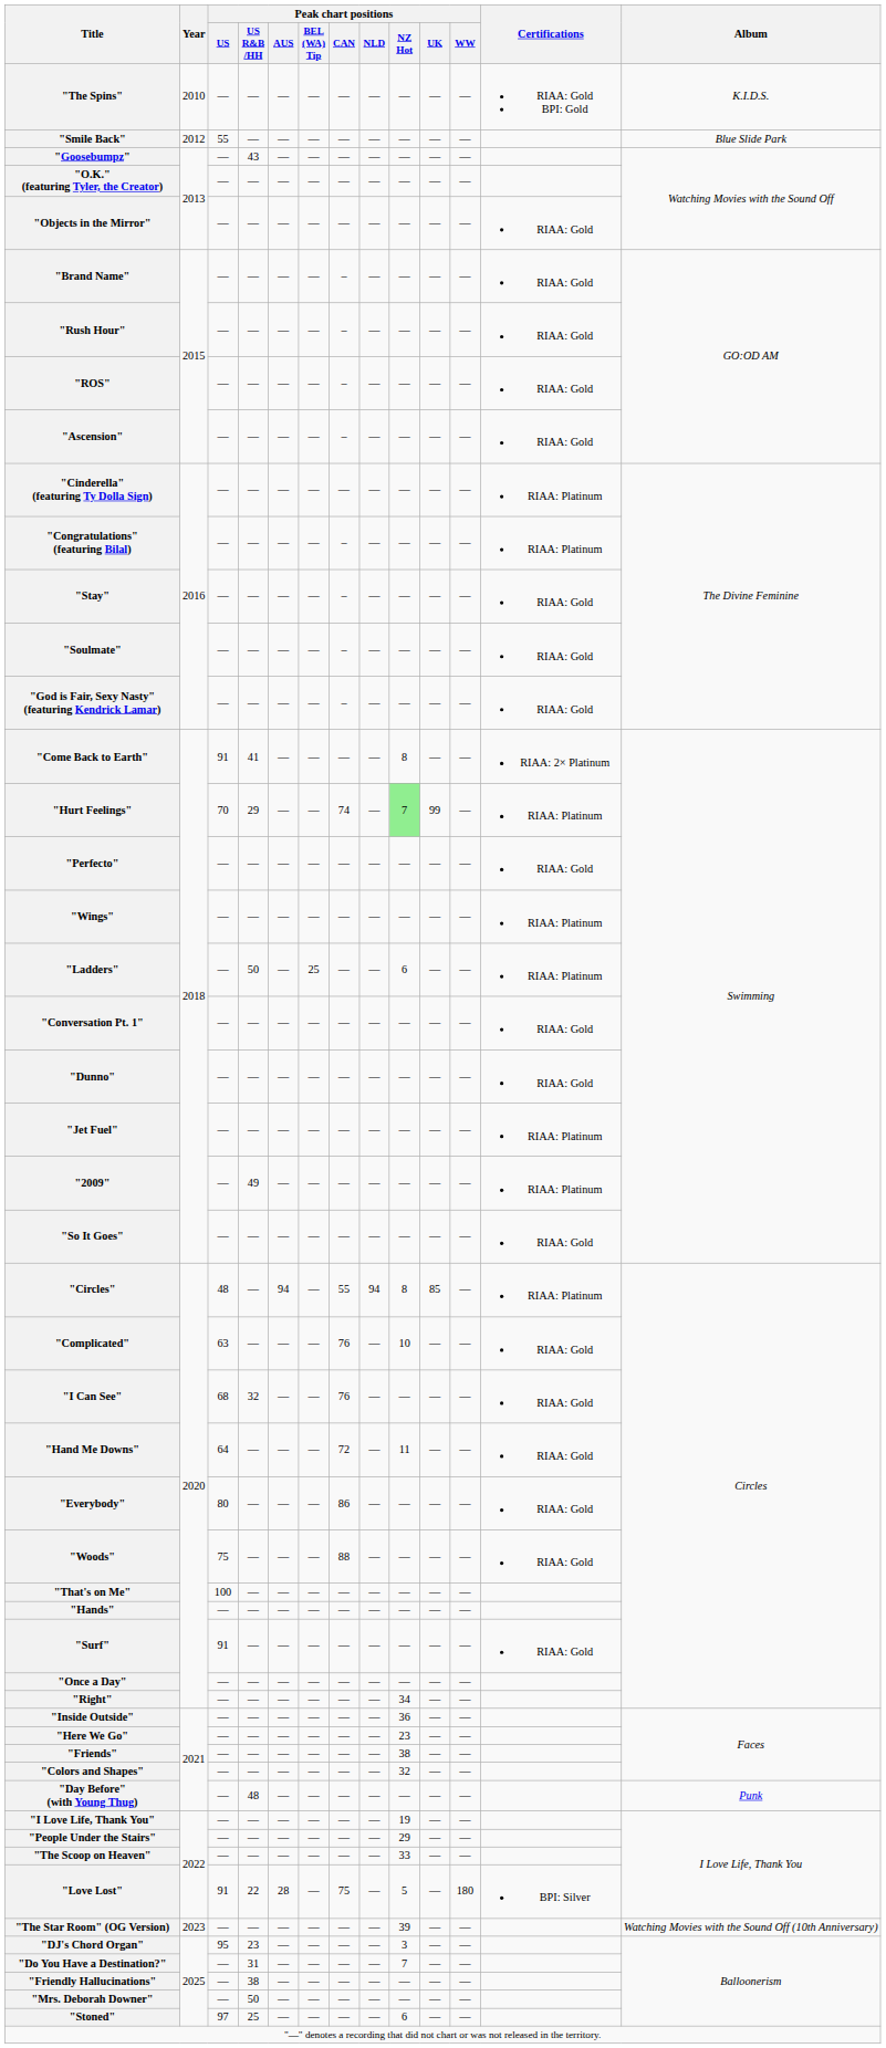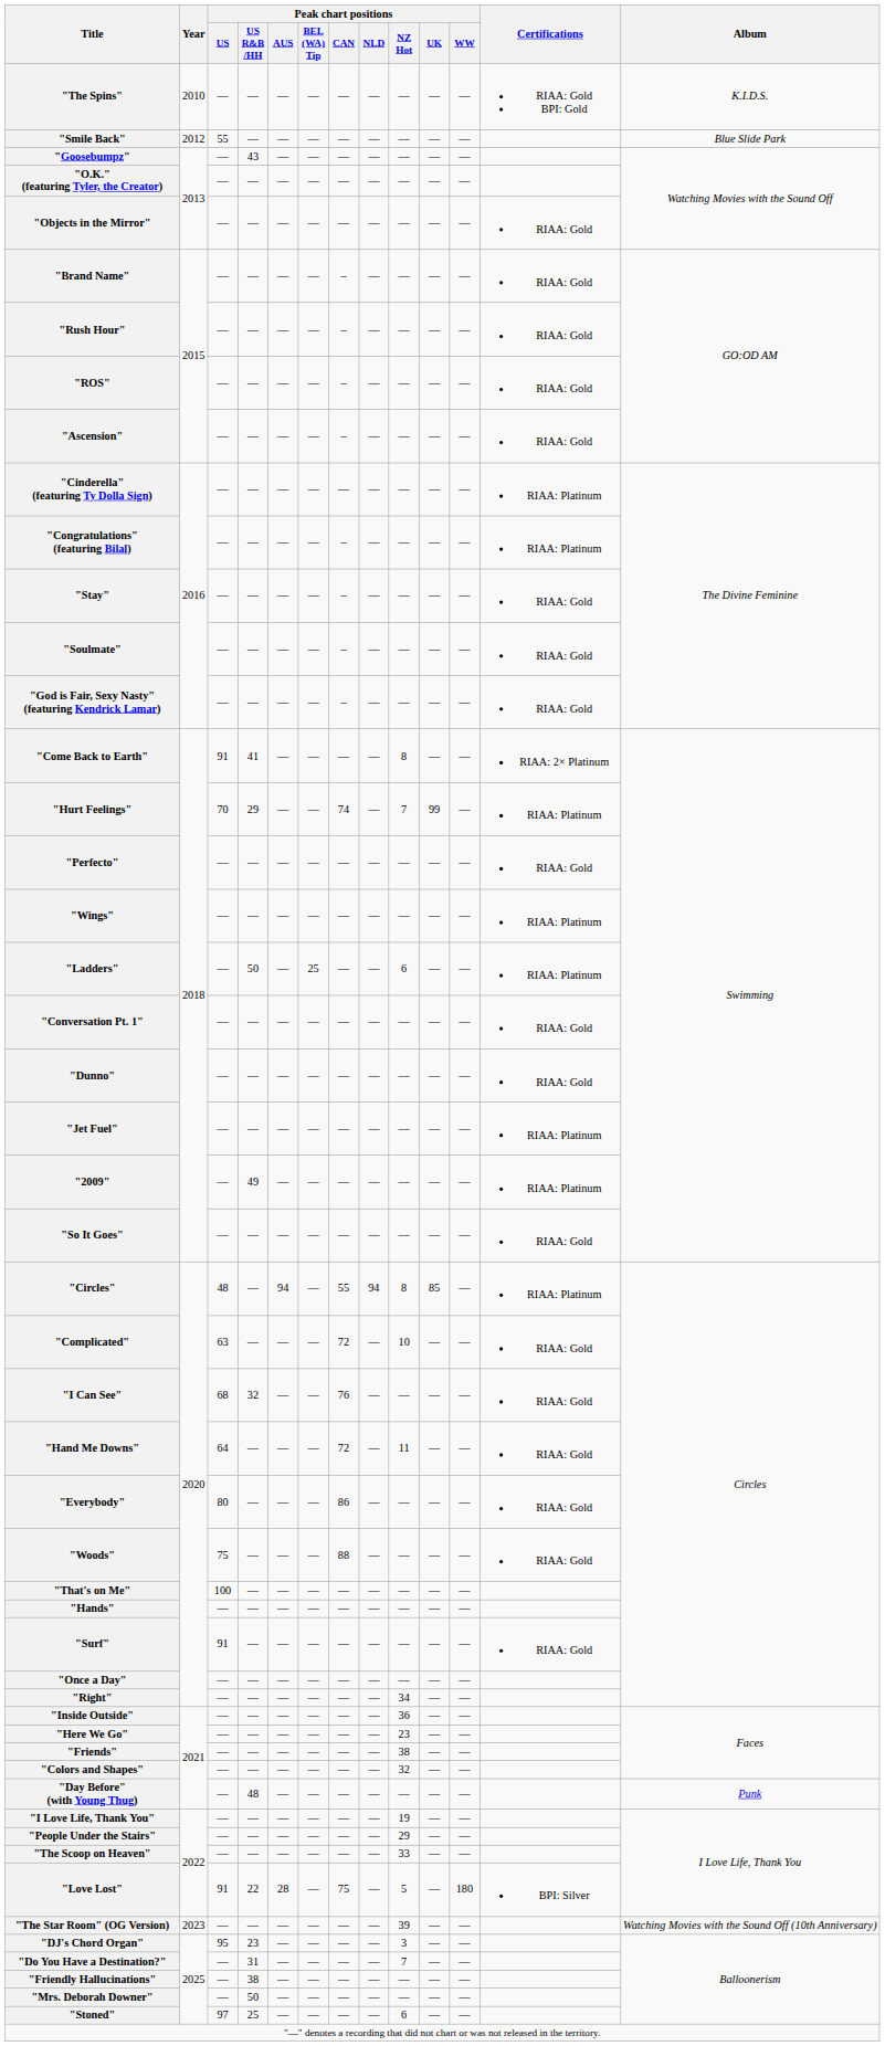 <table class="wikitable plainrowheaders" style="text-align:center;">
 <tr>
 <th scope="col" rowspan="2" style="width:15em;">Title</th>
 <th scope="col" rowspan="2" style="width:1em;">Year</th>
 <th scope="col" colspan="9">Peak chart positions</th>
 <th scope="col" rowspan="2" style="width:12em;"><a href='#'>Certifications</a></th>
 <th scope="col" rowspan="2">Album</th>
 </tr>
 <tr>
 <th scope="col" style="width:2.5em;font-size:90%;"><a href='#'>US</a><br></th>
 <th scope="col" style="width:2.5em;font-size:90%;"><a href='#'>US<br>R&B<br>/HH</a><br></th>
 <th scope="col" style="width:2.5em;font-size:90%;"><a href='#'>AUS</a><br></th>
 <th scope="col" style="width:2.5em;font-size:90%;"><a href='#'>BEL<br>(WA)<br>Tip</a><br></th>
 <th scope="col" style="width:2.5em;font-size:90%;"><a href='#'>CAN</a><br></th>
 <th scope="col" style="width:2.5em;font-size:90%;"><a href='#'>NLD</a><br></th>
 <th scope="col" style="width:2.5em;font-size:90%;"><a href='#'>NZ<br>Hot</a><br></th>
 <th scope="col" style="width:2.5em;font-size:90%;"><a href='#'>UK</a><br></th>
 <th scope="col" style="width:2.5em;font-size:90%;"><a href='#'>WW</a><br></th>
 </tr>
 <tr>
 <th scope="row">"The Spins"</th>
 <td>2010</td>
 <td>—</td>
 <td>—</td>
 <td>—</td>
 <td>—</td>
 <td>—</td>
 <td>—</td>
 <td>—</td>
 <td>—</td>
 <td>—</td>
 <td><br><ul><li>RIAA: Gold</li><li>BPI: Gold</li></ul></td>
 <td><em>K.I.D.S.</em></td>
 </tr>
 <tr>
 <th scope="row">"Smile Back"</th>
 <td>2012</td>
 <td>55</td>
 <td>—</td>
 <td>—</td>
 <td>—</td>
 <td>—</td>
 <td>—</td>
 <td>—</td>
 <td>—</td>
 <td>—</td>
 <td></td>
 <td><em>Blue Slide Park</em></td>
 </tr>
 <tr>
 <th scope="row">"<a href='#'>Goosebumpz</a>"</th>
 <td rowspan="3">2013</td>
 <td>—</td>
 <td>43</td>
 <td>—</td>
 <td>—</td>
 <td>—</td>
 <td>—</td>
 <td>—</td>
 <td>—</td>
 <td>—</td>
 <td></td>
 <td rowspan="3"><em>Watching Movies with the Sound Off</em></td>
 </tr>
 <tr>
 <th scope="row">"O.K."<br><span>(featuring <a href='#'>Tyler, the Creator</a>)</span></th>
 <td>—</td>
 <td>—</td>
 <td>—</td>
 <td>—</td>
 <td>—</td>
 <td>—</td>
 <td>—</td>
 <td>—</td>
 <td>—</td>
 <td></td>
 </tr>
 <tr>
 <th scope="row">"Objects in the Mirror"</th>
 <td>—</td>
 <td>—</td>
 <td>—</td>
 <td>—</td>
 <td>—</td>
 <td>—</td>
 <td>—</td>
 <td>—</td>
 <td>—</td>
 <td><br><ul><li>RIAA: Gold</li></ul></td>
 </tr>
 <tr>
 <th scope="row">"Brand Name"</th>
 <td rowspan="4">2015</td>
 <td>—</td>
 <td>—</td>
 <td>—</td>
 <td>—</td>
 <td>–</td>
 <td>—</td>
 <td>—</td>
 <td>—</td>
 <td>—</td>
 <td><br><ul><li>RIAA: Gold</li></ul></td>
 <td rowspan="4"><em>GO:OD AM</em></td>
 </tr>
 <tr>
 <th scope="row">"Rush Hour"</th>
 <td>—</td>
 <td>—</td>
 <td>—</td>
 <td>—</td>
 <td>–</td>
 <td>—</td>
 <td>—</td>
 <td>—</td>
 <td>—</td>
 <td><br><ul><li>RIAA: Gold</li></ul></td>
 </tr>
 <tr>
 <th scope="row">"ROS"</th>
 <td>—</td>
 <td>—</td>
 <td>—</td>
 <td>—</td>
 <td>–</td>
 <td>—</td>
 <td>—</td>
 <td>—</td>
 <td>—</td>
 <td><br><ul><li>RIAA: Gold</li></ul></td>
 </tr>
 <tr>
 <th scope="row">"Ascension"</th>
 <td>—</td>
 <td>—</td>
 <td>—</td>
 <td>—</td>
 <td>–</td>
 <td>—</td>
 <td>—</td>
 <td>—</td>
 <td>—</td>
 <td><br><ul><li>RIAA: Gold</li></ul></td>
 </tr>
 <tr>
 <th scope="row">"Cinderella"<br><span>(featuring <a href='#'>Ty Dolla Sign</a>)</span></th>
 <td rowspan="5">2016</td>
 <td>—</td>
 <td>—</td>
 <td>—</td>
 <td>—</td>
 <td>—</td>
 <td>—</td>
 <td>—</td>
 <td>—</td>
 <td>—</td>
 <td><br><ul><li>RIAA: Platinum</li></ul></td>
 <td rowspan="5"><em>The Divine Feminine</em></td>
 </tr>
 <tr>
 <th scope="row">"Congratulations"<br><span>(featuring <a href='#'>Bilal</a>)</span></th>
 <td>—</td>
 <td>—</td>
 <td>—</td>
 <td>—</td>
 <td>–</td>
 <td>—</td>
 <td>—</td>
 <td>—</td>
 <td>—</td>
 <td><br><ul><li>RIAA: Platinum</li></ul></td>
 </tr>
 <tr>
 <th scope="row">"Stay"</th>
 <td>—</td>
 <td>—</td>
 <td>—</td>
 <td>—</td>
 <td>–</td>
 <td>—</td>
 <td>—</td>
 <td>—</td>
 <td>—</td>
 <td><br><ul><li>RIAA: Gold</li></ul></td>
 </tr>
 <tr>
 <th scope="row">"Soulmate"</th>
 <td>—</td>
 <td>—</td>
 <td>—</td>
 <td>—</td>
 <td>–</td>
 <td>—</td>
 <td>—</td>
 <td>—</td>
 <td>—</td>
 <td><br><ul><li>RIAA: Gold</li></ul></td>
 </tr>
 <tr>
 <th scope="row">"God is Fair, Sexy Nasty"<br><span>(featuring <a href='#'>Kendrick Lamar</a>)</span></th>
 <td>—</td>
 <td>—</td>
 <td>—</td>
 <td>—</td>
 <td>–</td>
 <td>—</td>
 <td>—</td>
 <td>—</td>
 <td>—</td>
 <td><br><ul><li>RIAA: Gold</li></ul></td>
 </tr>
 <tr>
 <th scope="row">"Come Back to Earth"</th>
 <td rowspan="10">2018</td>
 <td>91</td>
 <td>41</td>
 <td>—</td>
 <td>—</td>
 <td>—</td>
 <td>—</td>
 <td>8</td>
 <td>—</td>
 <td>—</td>
 <td><br><ul><li>RIAA: 2× Platinum</li></ul></td>
 <td rowspan="10"><em>Swimming</em></td>
 </tr>
 <tr>
 <th scope="row">"Hurt Feelings"</th>
 <td>70</td>
 <td>29</td>
 <td>—</td>
 <td>—</td>
 <td>74</td>
 <td>—</td>
-<td style="background: lightgreen;">7</td>
+<td>7</td>
 <td>99</td>
 <td>—</td>
 <td><br><ul><li>RIAA: Platinum</li></ul></td>
 </tr>
 <tr>
 <th scope="row">"Perfecto"</th>
 <td>—</td>
 <td>—</td>
 <td>—</td>
 <td>—</td>
 <td>—</td>
 <td>—</td>
 <td>—</td>
 <td>—</td>
 <td>—</td>
 <td><br><ul><li>RIAA: Gold</li></ul></td>
 </tr>
 <tr>
 <th scope="row">"Wings"</th>
 <td>—</td>
 <td>—</td>
 <td>—</td>
 <td>—</td>
 <td>—</td>
 <td>—</td>
 <td>—</td>
 <td>—</td>
 <td>—</td>
 <td><br><ul><li>RIAA: Platinum</li></ul></td>
 </tr>
 <tr>
 <th scope="row">"Ladders"</th>
 <td>—</td>
 <td>50</td>
 <td>—</td>
 <td>25</td>
 <td>—</td>
 <td>—</td>
 <td>6</td>
 <td>—</td>
 <td>—</td>
 <td><br><ul><li>RIAA: Platinum</li></ul></td>
 </tr>
 <tr>
 <th scope="row">"Conversation Pt. 1"</th>
 <td>—</td>
 <td>—</td>
 <td>—</td>
 <td>—</td>
 <td>—</td>
 <td>—</td>
 <td>—</td>
 <td>—</td>
 <td>—</td>
 <td><br><ul><li>RIAA: Gold</li></ul></td>
 </tr>
 <tr>
 <th scope="row">"Dunno"</th>
 <td>—</td>
 <td>—</td>
 <td>—</td>
 <td>—</td>
 <td>—</td>
 <td>—</td>
 <td>—</td>
 <td>—</td>
 <td>—</td>
 <td><br><ul><li>RIAA: Gold</li></ul></td>
 </tr>
 <tr>
 <th scope="row">"Jet Fuel"</th>
 <td>—</td>
 <td>—</td>
 <td>—</td>
 <td>—</td>
 <td>—</td>
 <td>—</td>
 <td>—</td>
 <td>—</td>
 <td>—</td>
 <td><br><ul><li>RIAA: Platinum</li></ul></td>
 </tr>
 <tr>
 <th scope="row">"2009"</th>
 <td>—</td>
 <td>49</td>
 <td>—</td>
 <td>—</td>
 <td>—</td>
 <td>—</td>
 <td>—</td>
 <td>—</td>
 <td>—</td>
 <td><br><ul><li>RIAA: Platinum</li></ul></td>
 </tr>
 <tr>
 <th scope="row">"So It Goes"</th>
 <td>—</td>
 <td>—</td>
 <td>—</td>
 <td>—</td>
 <td>—</td>
 <td>—</td>
 <td>—</td>
 <td>—</td>
 <td>—</td>
 <td><br><ul><li>RIAA: Gold</li></ul></td>
 </tr>
 <tr>
 <th scope="row">"Circles"</th>
 <td rowspan="11">2020</td>
 <td>48</td>
 <td>—</td>
 <td>94</td>
 <td>—</td>
 <td>55</td>
 <td>94</td>
 <td>8</td>
 <td>85</td>
 <td>—</td>
 <td><br><ul><li>RIAA: Platinum</li></ul></td>
 <td rowspan="11"><em>Circles</em></td>
 </tr>
 <tr>
 <th scope="row">"Complicated"</th>
 <td>63</td>
 <td>—</td>
 <td>—</td>
 <td>—</td>
-<td>76</td>
+<td>72</td>
 <td>—</td>
 <td>10</td>
 <td>—</td>
 <td>—</td>
 <td><br><ul><li>RIAA: Gold</li></ul></td>
 </tr>
 <tr>
 <th scope="row">"I Can See"</th>
 <td>68</td>
 <td>32</td>
 <td>—</td>
 <td>—</td>
 <td>76</td>
 <td>—</td>
 <td>—</td>
 <td>—</td>
 <td>—</td>
 <td><br><ul><li>RIAA: Gold</li></ul></td>
 </tr>
 <tr>
 <th scope="row">"Hand Me Downs"</th>
 <td>64</td>
 <td>—</td>
 <td>—</td>
 <td>—</td>
 <td>72</td>
 <td>—</td>
 <td>11</td>
 <td>—</td>
 <td>—</td>
 <td><br><ul><li>RIAA: Gold</li></ul></td>
 </tr>
 <tr>
 <th scope="row">"Everybody"</th>
 <td>80</td>
 <td>—</td>
 <td>—</td>
 <td>—</td>
 <td>86</td>
 <td>—</td>
 <td>—</td>
 <td>—</td>
 <td>—</td>
 <td><br><ul><li>RIAA: Gold</li></ul></td>
 </tr>
 <tr>
 <th scope="row">"Woods"</th>
 <td>75</td>
 <td>—</td>
 <td>—</td>
 <td>—</td>
 <td>88</td>
 <td>—</td>
 <td>—</td>
 <td>—</td>
 <td>—</td>
 <td><br><ul><li>RIAA: Gold</li></ul></td>
 </tr>
 <tr>
 <th scope="row">"That's on Me"</th>
 <td>100</td>
 <td>—</td>
 <td>—</td>
 <td>—</td>
 <td>—</td>
 <td>—</td>
 <td>—</td>
 <td>—</td>
 <td>—</td>
 <td></td>
 </tr>
 <tr>
 <th scope="row">"Hands"</th>
 <td>—</td>
 <td>—</td>
 <td>—</td>
 <td>—</td>
 <td>—</td>
 <td>—</td>
 <td>—</td>
 <td>—</td>
 <td>—</td>
 <td></td>
 </tr>
 <tr>
 <th scope="row">"Surf"</th>
 <td>91</td>
 <td>—</td>
 <td>—</td>
 <td>—</td>
 <td>—</td>
 <td>—</td>
 <td>—</td>
 <td>—</td>
 <td>—</td>
 <td><br><ul><li>RIAA: Gold</li></ul></td>
 </tr>
 <tr>
 <th scope="row">"Once a Day"</th>
 <td>—</td>
 <td>—</td>
 <td>—</td>
 <td>—</td>
 <td>—</td>
 <td>—</td>
 <td>—</td>
 <td>—</td>
 <td>—</td>
 <td></td>
 </tr>
 <tr>
 <th scope="row">"Right"</th>
 <td>—</td>
 <td>—</td>
 <td>—</td>
 <td>—</td>
 <td>—</td>
 <td>—</td>
 <td>34</td>
 <td>—</td>
 <td>—</td>
 <td></td>
 </tr>
 <tr>
 <th scope="row">"Inside Outside"</th>
 <td rowspan="5">2021</td>
 <td>—</td>
 <td>—</td>
 <td>—</td>
 <td>—</td>
 <td>—</td>
 <td>—</td>
 <td>36</td>
 <td>—</td>
 <td>—</td>
 <td></td>
 <td rowspan="4"><em>Faces</em></td>
 </tr>
 <tr>
 <th scope="row">"Here We Go"</th>
 <td>—</td>
 <td>—</td>
 <td>—</td>
 <td>—</td>
 <td>—</td>
 <td>—</td>
 <td>23</td>
 <td>—</td>
 <td>—</td>
 <td></td>
 </tr>
 <tr>
 <th scope="row">"Friends"<br></th>
 <td>—</td>
 <td>—</td>
 <td>—</td>
 <td>—</td>
 <td>—</td>
 <td>—</td>
 <td>38</td>
 <td>—</td>
 <td>—</td>
 <td></td>
 </tr>
 <tr>
 <th scope="row">"Colors and Shapes"</th>
 <td>—</td>
 <td>—</td>
 <td>—</td>
 <td>—</td>
 <td>—</td>
 <td>—</td>
 <td>32</td>
 <td>—</td>
 <td>—</td>
 <td></td>
 </tr>
 <tr>
 <th scope="row">"Day Before"<br><span>(with <a href='#'>Young Thug</a>)</span></th>
 <td>—</td>
 <td>48</td>
 <td>—</td>
 <td>—</td>
 <td>—</td>
 <td>—</td>
 <td>—</td>
 <td>—</td>
 <td>—</td>
 <td></td>
 <td><em><a href='#'>Punk</a></em></td>
 </tr>
 <tr>
 <th scope="row">"I Love Life, Thank You"</th>
 <td rowspan="4">2022</td>
 <td>—</td>
 <td>—</td>
 <td>—</td>
 <td>—</td>
 <td>—</td>
 <td>—</td>
 <td>19</td>
 <td>—</td>
 <td>—</td>
 <td></td>
 <td rowspan="4"><em>I Love Life, Thank You</em></td>
 </tr>
 <tr>
 <th scope="row">"People Under the Stairs"</th>
 <td>—</td>
 <td>—</td>
 <td>—</td>
 <td>—</td>
 <td>—</td>
 <td>—</td>
 <td>29</td>
 <td>—</td>
 <td>—</td>
 <td></td>
 </tr>
 <tr>
 <th scope="row">"The Scoop on Heaven"</th>
 <td>—</td>
 <td>—</td>
 <td>—</td>
 <td>—</td>
 <td>—</td>
 <td>—</td>
 <td>33</td>
 <td>—</td>
 <td>—</td>
 <td></td>
 </tr>
 <tr>
 <th scope="row">"Love Lost"</th>
 <td>91</td>
 <td>22</td>
 <td>28<br></td>
 <td>—</td>
 <td>75</td>
 <td>—</td>
 <td>5</td>
 <td>—</td>
 <td>180</td>
 <td><br><ul><li>BPI: Silver</li></ul></td>
 </tr>
 <tr>
 <th scope="row">"The Star Room" (OG Version)<br></th>
 <td>2023</td>
 <td>—</td>
 <td>—</td>
 <td>—</td>
 <td>—</td>
 <td>—</td>
 <td>—</td>
 <td>39</td>
 <td>—</td>
 <td>—</td>
 <td></td>
 <td><em>Watching Movies with the Sound Off (10th Anniversary)</em></td>
 </tr>
 <tr>
 <th scope="row">"DJ's Chord Organ"<br></th>
 <td rowspan="5">2025</td>
 <td>95</td>
 <td>23</td>
 <td>—</td>
 <td>—</td>
 <td>—</td>
 <td>—</td>
 <td>3</td>
 <td>—</td>
 <td>—</td>
 <td></td>
 <td rowspan="5"><em>Balloonerism</em></td>
 </tr>
 <tr>
 <th scope="row">"Do You Have a Destination?"</th>
 <td>—</td>
 <td>31</td>
 <td>—</td>
 <td>—</td>
 <td>—</td>
 <td>—</td>
 <td>7</td>
 <td>—</td>
 <td>—</td>
 <td></td>
 </tr>
 <tr>
 <th scope="row">"Friendly Hallucinations"</th>
 <td>—</td>
 <td>38</td>
 <td>—</td>
 <td>—</td>
 <td>—</td>
 <td>—</td>
 <td>—</td>
 <td>—</td>
 <td>—</td>
 <td></td>
 </tr>
 <tr>
 <th scope="row">"Mrs. Deborah Downer"</th>
 <td>—</td>
 <td>50</td>
 <td>—</td>
 <td>—</td>
 <td>—</td>
 <td>—</td>
 <td>—</td>
 <td>—</td>
 <td>—</td>
 <td></td>
 </tr>
 <tr>
 <th scope="row">"Stoned"</th>
 <td>97</td>
 <td>25</td>
 <td>—</td>
 <td>—</td>
 <td>—</td>
 <td>—</td>
 <td>6</td>
 <td>—</td>
 <td>—</td>
 <td></td>
 </tr>
 <tr>
 <td colspan="13" style="font-size:90%">"—" denotes a recording that did not chart or was not released in the territory.</td>
 </tr>
 </table>
